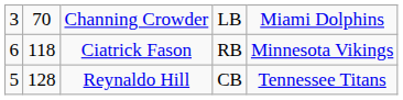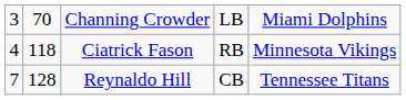 <table class="wikitable" style="text-align:center">
 <tr>
 <td>3</td>
 <td>70</td>
 <td><a href='#'>Channing Crowder</a></td>
 <td>LB</td>
 <td><a href='#'>Miami Dolphins</a></td>
 </tr>
 <tr>
-<td>6</td>
+<td>4</td>
 <td>118</td>
 <td><a href='#'>Ciatrick Fason</a></td>
 <td>RB</td>
 <td><a href='#'>Minnesota Vikings</a></td>
 </tr>
 <tr>
-<td>5</td>
+<td>7</td>
 <td>128</td>
 <td><a href='#'>Reynaldo Hill</a></td>
 <td>CB</td>
 <td><a href='#'>Tennessee Titans</a></td>
 </tr>
 </table>
